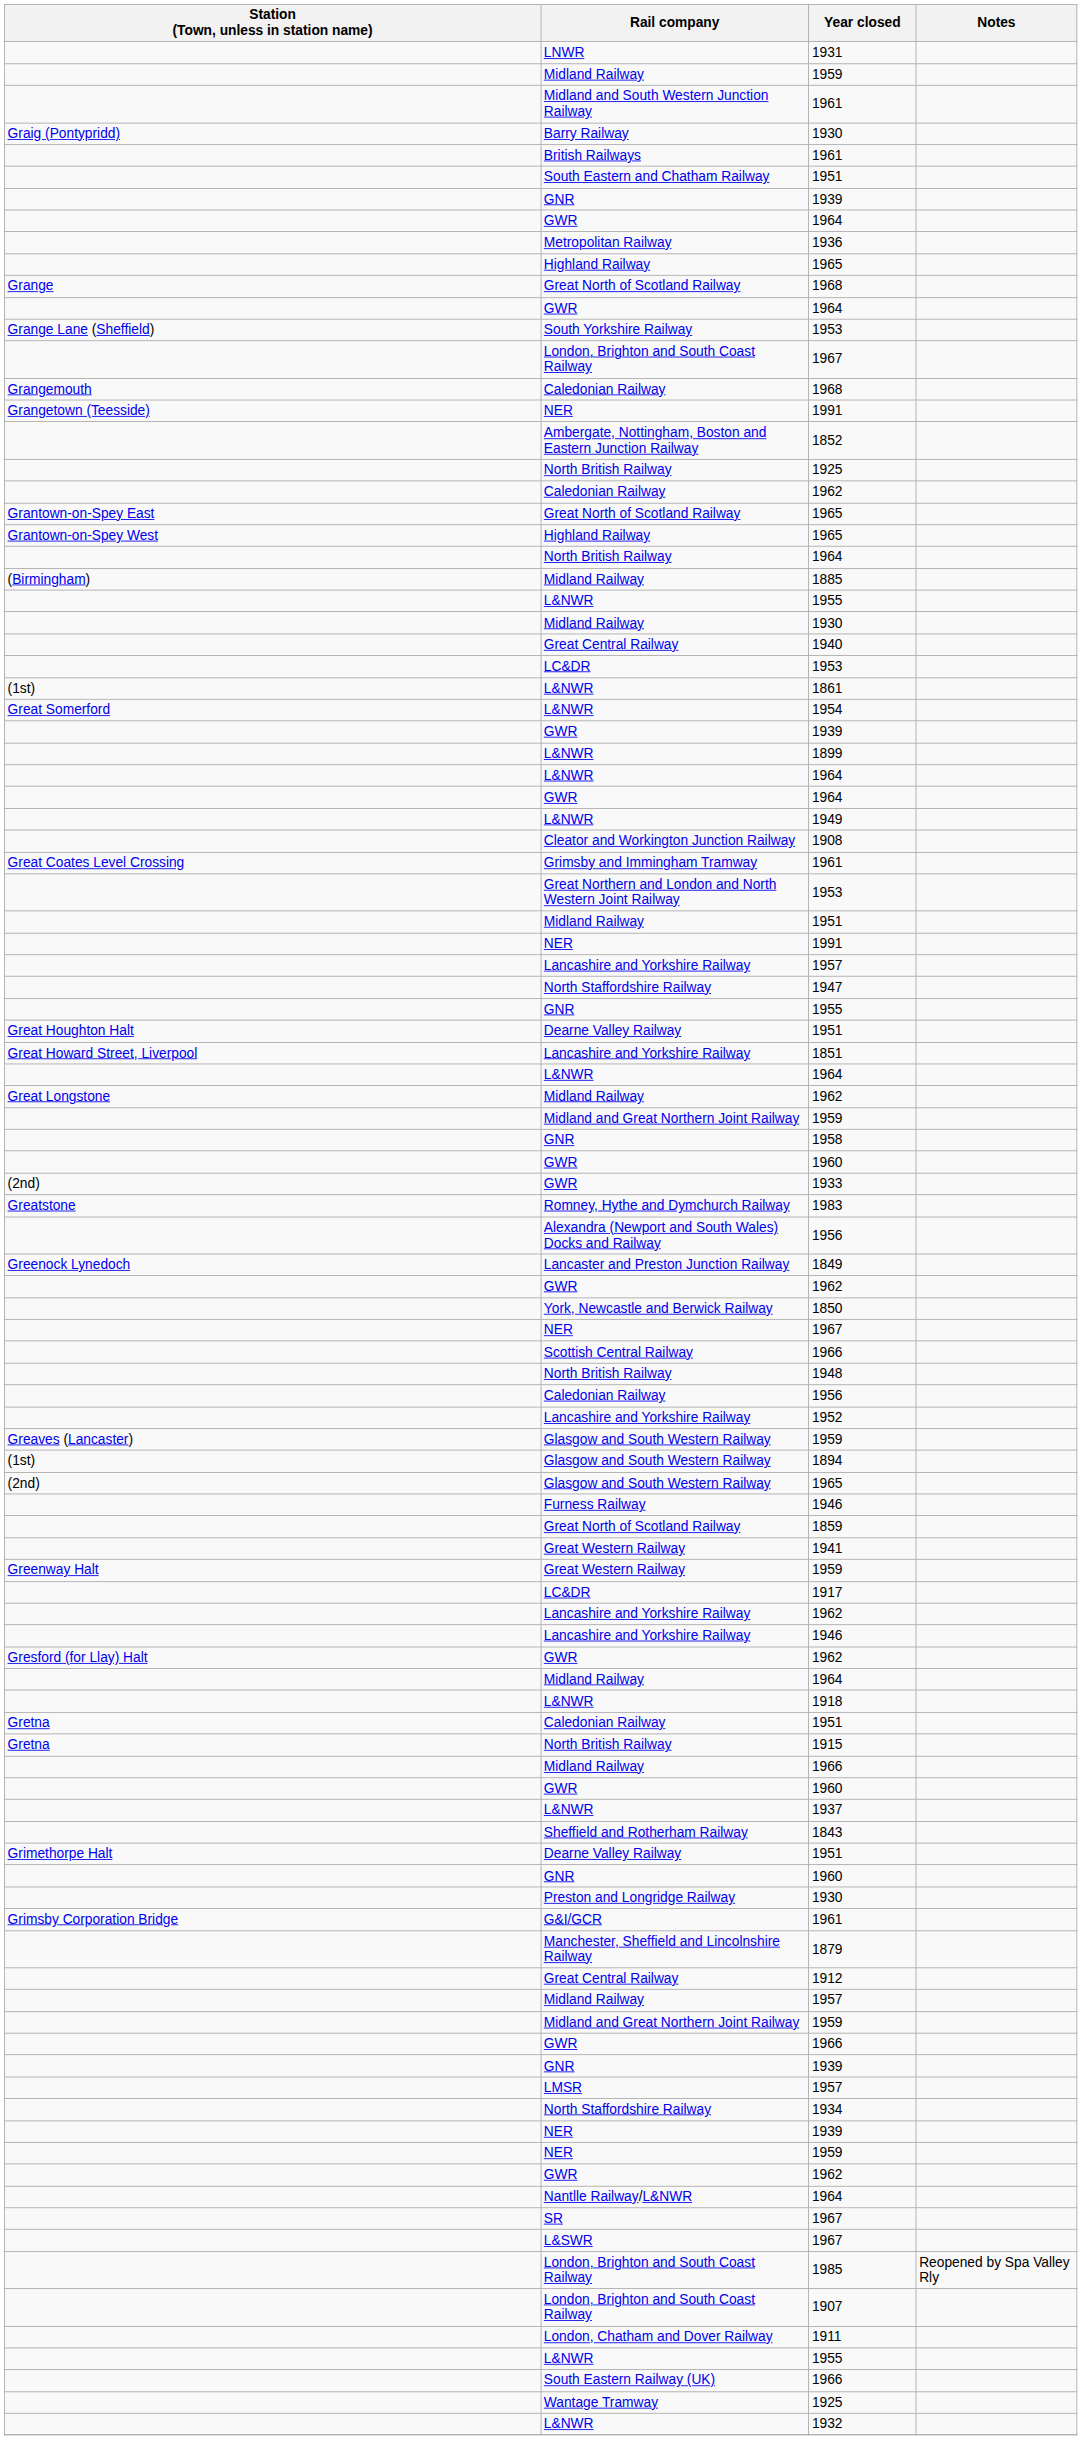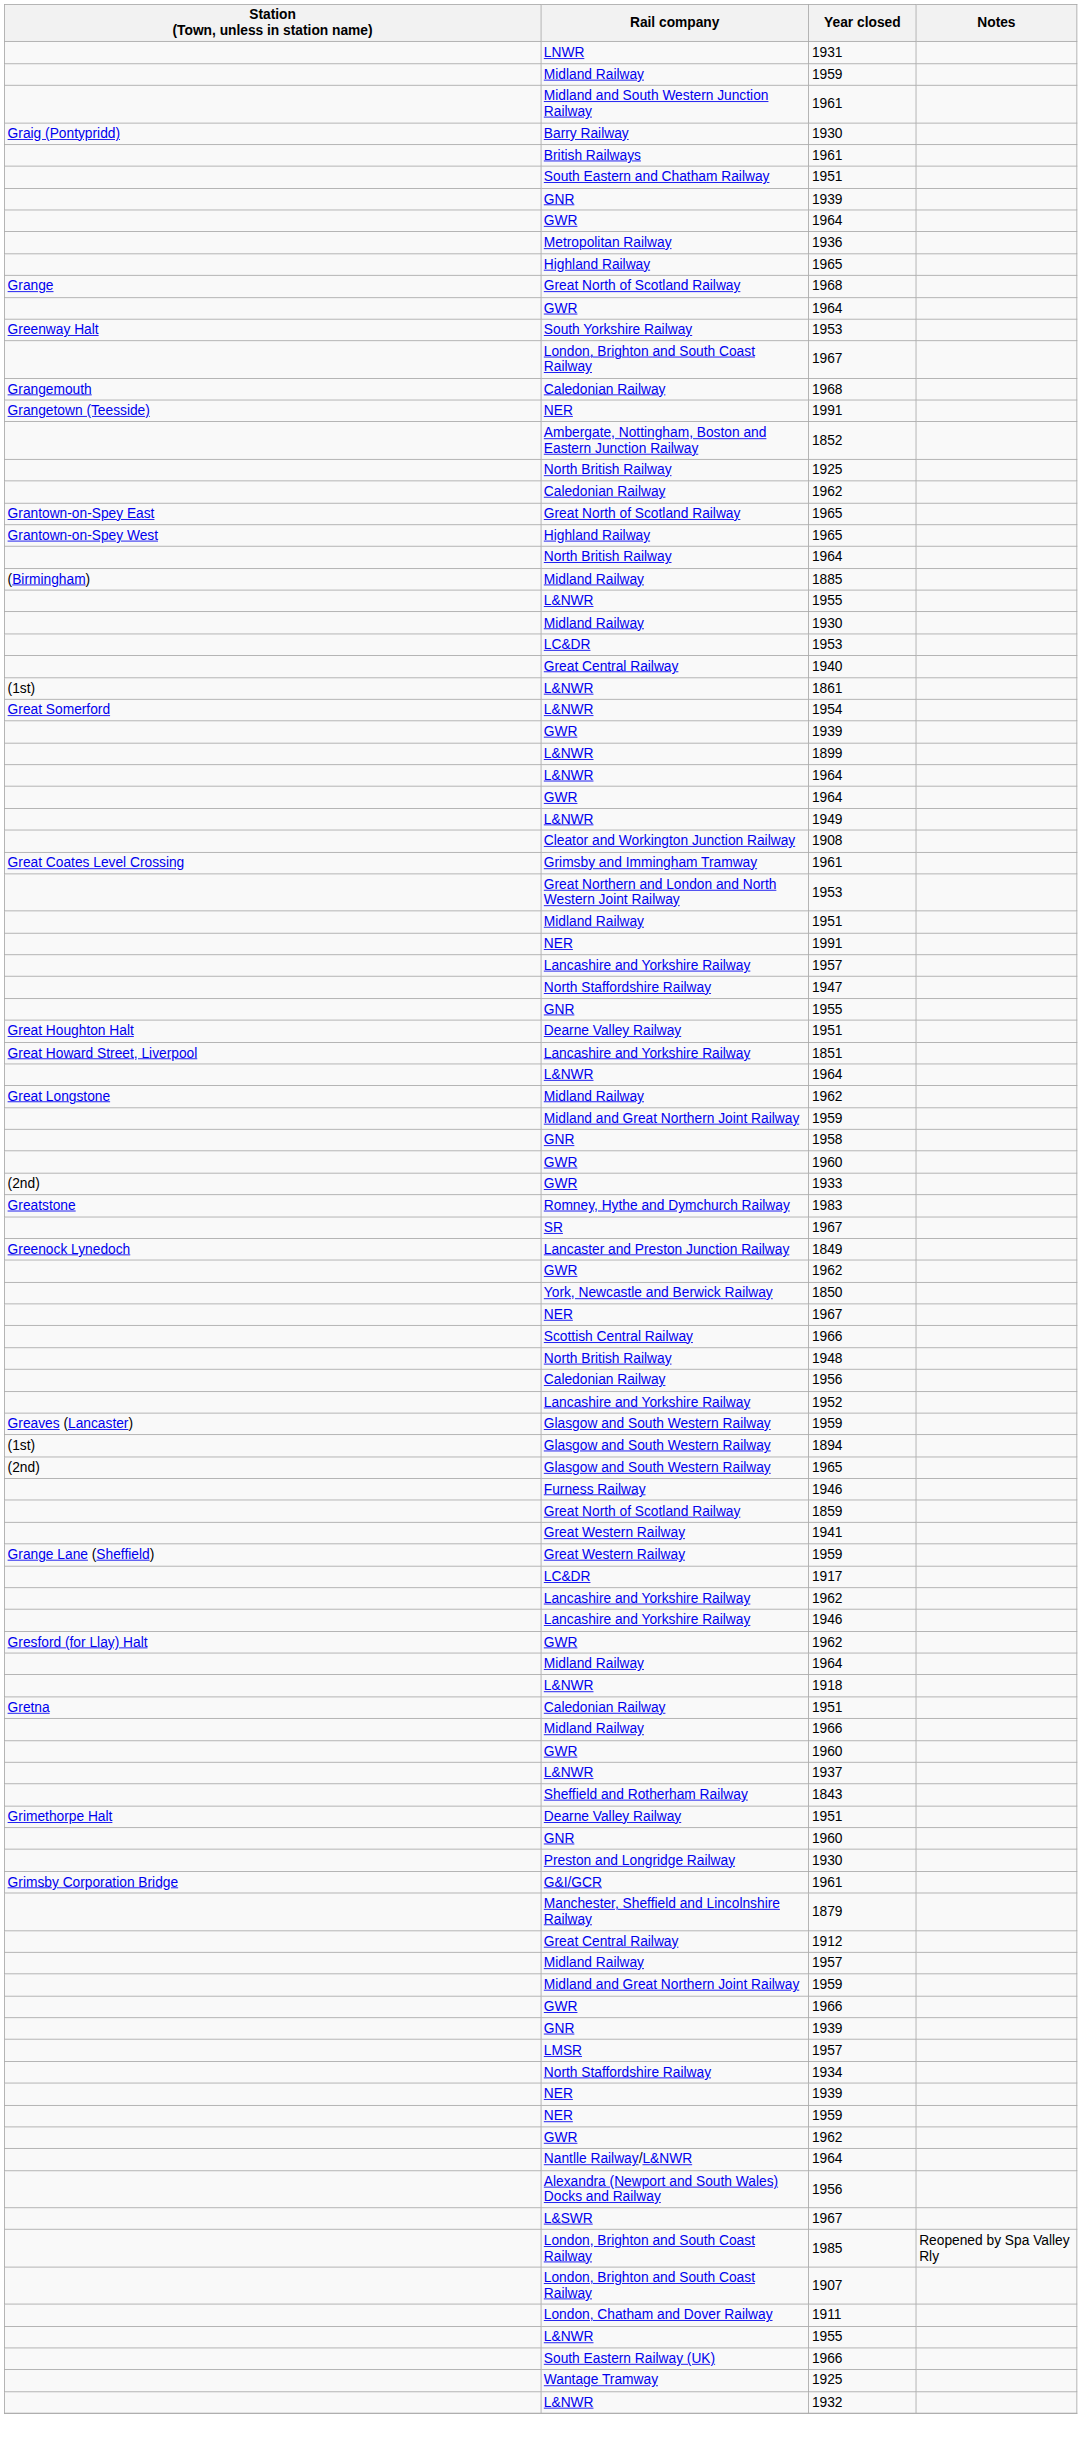 <table class="wikitable sortable">
 <tr>
 <th style="width:50%">Station<br>(Town, unless in station name)</th>
 <th style="width:25%">Rail company</th>
 <th style="width:10%">Year closed</th>
 <th style="width:20%">Notes</th>
 </tr>
 <tr>
 <td></td>
 <td><a href='#'>LNWR</a></td>
 <td>1931</td>
 <td></td>
 </tr>
 <tr>
 <td></td>
 <td><a href='#'>Midland Railway</a></td>
 <td>1959</td>
 <td></td>
 </tr>
 <tr>
 <td></td>
 <td><a href='#'>Midland and South Western Junction Railway</a></td>
 <td>1961</td>
 <td></td>
 </tr>
 <tr>
 <td><a href='#'>Graig (Pontypridd)</a></td>
 <td><a href='#'>Barry Railway</a></td>
 <td>1930</td>
 <td></td>
 </tr>
 <tr>
 <td></td>
 <td><a href='#'>British Railways</a></td>
 <td>1961</td>
 <td></td>
 </tr>
 <tr>
 <td></td>
 <td><a href='#'>South Eastern and Chatham Railway</a></td>
 <td>1951</td>
 <td></td>
 </tr>
 <tr>
 <td></td>
 <td><a href='#'>GNR</a></td>
 <td>1939</td>
 <td></td>
 </tr>
 <tr>
 <td></td>
 <td><a href='#'>GWR</a></td>
 <td>1964</td>
 <td></td>
 </tr>
 <tr>
 <td></td>
 <td><a href='#'>Metropolitan Railway</a></td>
 <td>1936</td>
 <td></td>
 </tr>
 <tr>
 <td></td>
 <td><a href='#'>Highland Railway</a></td>
 <td>1965</td>
 <td></td>
 </tr>
 <tr>
 <td><a href='#'>Grange</a></td>
 <td><a href='#'>Great North of Scotland Railway</a></td>
 <td>1968</td>
 <td></td>
 </tr>
 <tr>
 <td></td>
 <td><a href='#'>GWR</a></td>
 <td>1964</td>
 <td></td>
 </tr>
 <tr>
-<td><a href='#'>Grange Lane</a> (<a href='#'>Sheffield</a>)</td>
+<td><a href='#'>Greenway Halt</a></td>
 <td><a href='#'>South Yorkshire Railway</a></td>
 <td>1953</td>
 <td></td>
 </tr>
 <tr>
 <td></td>
 <td><a href='#'>London, Brighton and South Coast Railway</a></td>
 <td>1967</td>
 <td></td>
 </tr>
 <tr>
 <td><a href='#'>Grangemouth</a></td>
 <td><a href='#'>Caledonian Railway</a></td>
 <td>1968</td>
 <td></td>
 </tr>
 <tr>
 <td><a href='#'>Grangetown (Teesside)</a></td>
 <td><a href='#'>NER</a></td>
 <td>1991</td>
 <td></td>
 </tr>
 <tr>
 <td></td>
 <td><a href='#'>Ambergate, Nottingham, Boston and Eastern Junction Railway</a></td>
 <td>1852</td>
 <td></td>
 </tr>
 <tr>
 <td></td>
 <td><a href='#'>North British Railway</a></td>
 <td>1925</td>
 <td></td>
 </tr>
 <tr>
 <td></td>
 <td><a href='#'>Caledonian Railway</a></td>
 <td>1962</td>
 <td></td>
 </tr>
 <tr>
 <td><a href='#'>Grantown-on-Spey East</a></td>
 <td><a href='#'>Great North of Scotland Railway</a></td>
 <td>1965</td>
 <td></td>
 </tr>
 <tr>
 <td><a href='#'>Grantown-on-Spey West</a></td>
 <td><a href='#'>Highland Railway</a></td>
 <td>1965</td>
 <td></td>
 </tr>
 <tr>
 <td></td>
 <td><a href='#'>North British Railway</a></td>
 <td>1964</td>
 <td></td>
 </tr>
 <tr>
 <td> (<a href='#'>Birmingham</a>)</td>
 <td><a href='#'>Midland Railway</a></td>
 <td>1885</td>
 <td></td>
 </tr>
 <tr>
 <td></td>
 <td><a href='#'>L&NWR</a></td>
 <td>1955</td>
 <td></td>
 </tr>
 <tr>
 <td></td>
 <td><a href='#'>Midland Railway</a></td>
 <td>1930</td>
 <td></td>
 </tr>
 <tr>
 <td></td>
-<td><a href='#'>Great Central Railway</a></td>
-<td>1940</td>
+<td><a href='#'>LC&DR</a></td>
+<td>1953</td>
 <td></td>
 </tr>
 <tr>
 <td></td>
-<td><a href='#'>LC&DR</a></td>
-<td>1953</td>
+<td><a href='#'>Great Central Railway</a></td>
+<td>1940</td>
 <td></td>
 </tr>
 <tr>
 <td> (1st)</td>
 <td><a href='#'>L&NWR</a></td>
 <td>1861</td>
 <td></td>
 </tr>
 <tr>
 <td><a href='#'>Great Somerford</a></td>
 <td><a href='#'>L&NWR</a></td>
 <td>1954</td>
 <td></td>
 </tr>
 <tr>
 <td></td>
 <td><a href='#'>GWR</a></td>
 <td>1939</td>
 <td></td>
 </tr>
 <tr>
 <td></td>
 <td><a href='#'>L&NWR</a></td>
 <td>1899</td>
 <td></td>
 </tr>
 <tr>
 <td></td>
 <td><a href='#'>L&NWR</a></td>
 <td>1964</td>
 <td></td>
 </tr>
 <tr>
 <td></td>
 <td><a href='#'>GWR</a></td>
 <td>1964</td>
 <td></td>
 </tr>
 <tr>
 <td></td>
 <td><a href='#'>L&NWR</a></td>
 <td>1949</td>
 <td></td>
 </tr>
 <tr>
 <td></td>
 <td><a href='#'>Cleator and Workington Junction Railway</a></td>
 <td>1908</td>
 <td></td>
 </tr>
 <tr>
 <td><a href='#'>Great Coates Level Crossing</a></td>
 <td><a href='#'>Grimsby and Immingham Tramway</a></td>
 <td>1961</td>
 <td></td>
 </tr>
 <tr>
 <td></td>
 <td><a href='#'>Great Northern and London and North Western Joint Railway</a></td>
 <td>1953</td>
 <td></td>
 </tr>
 <tr>
 <td></td>
 <td><a href='#'>Midland Railway</a></td>
 <td>1951</td>
 <td></td>
 </tr>
 <tr>
 <td></td>
 <td><a href='#'>NER</a></td>
 <td>1991</td>
 <td></td>
 </tr>
 <tr>
 <td></td>
 <td><a href='#'>Lancashire and Yorkshire Railway</a></td>
 <td>1957</td>
 <td></td>
 </tr>
 <tr>
 <td></td>
 <td><a href='#'>North Staffordshire Railway</a></td>
 <td>1947</td>
 <td></td>
 </tr>
 <tr>
 <td></td>
 <td><a href='#'>GNR</a></td>
 <td>1955</td>
 <td></td>
 </tr>
 <tr>
 <td><a href='#'>Great Houghton Halt</a></td>
 <td><a href='#'>Dearne Valley Railway</a></td>
 <td>1951</td>
 <td></td>
 </tr>
 <tr>
 <td><a href='#'>Great Howard Street, Liverpool</a></td>
 <td><a href='#'>Lancashire and Yorkshire Railway</a></td>
 <td>1851</td>
 <td></td>
 </tr>
 <tr>
 <td></td>
 <td><a href='#'>L&NWR</a></td>
 <td>1964</td>
 <td></td>
 </tr>
 <tr>
 <td><a href='#'>Great Longstone</a></td>
 <td><a href='#'>Midland Railway</a></td>
 <td>1962</td>
 <td></td>
 </tr>
 <tr>
 <td></td>
 <td><a href='#'>Midland and Great Northern Joint Railway</a></td>
 <td>1959</td>
 <td></td>
 </tr>
 <tr>
 <td></td>
 <td><a href='#'>GNR</a></td>
 <td>1958</td>
 <td></td>
 </tr>
 <tr>
 <td></td>
 <td><a href='#'>GWR</a></td>
 <td>1960</td>
 <td></td>
 </tr>
 <tr>
 <td> (2nd)</td>
 <td><a href='#'>GWR</a></td>
 <td>1933</td>
 <td></td>
 </tr>
 <tr>
 <td><a href='#'>Greatstone</a></td>
 <td><a href='#'>Romney, Hythe and Dymchurch Railway</a></td>
 <td>1983</td>
 <td></td>
 </tr>
 <tr>
 <td></td>
-<td><a href='#'>Alexandra (Newport and South Wales) Docks and Railway</a></td>
-<td>1956</td>
+<td><a href='#'>SR</a></td>
+<td>1967</td>
 <td></td>
 </tr>
 <tr>
 <td><a href='#'>Greenock Lynedoch</a></td>
 <td><a href='#'>Lancaster and Preston Junction Railway</a></td>
 <td>1849</td>
 <td></td>
 </tr>
 <tr>
 <td></td>
 <td><a href='#'>GWR</a></td>
 <td>1962</td>
 <td></td>
 </tr>
 <tr>
 <td></td>
 <td><a href='#'>York, Newcastle and Berwick Railway</a></td>
 <td>1850</td>
 <td></td>
 </tr>
 <tr>
 <td></td>
 <td><a href='#'>NER</a></td>
 <td>1967</td>
 <td></td>
 </tr>
 <tr>
 <td></td>
 <td><a href='#'>Scottish Central Railway</a></td>
 <td>1966</td>
 <td></td>
 </tr>
 <tr>
 <td></td>
 <td><a href='#'>North British Railway</a></td>
 <td>1948</td>
 <td></td>
 </tr>
 <tr>
 <td></td>
 <td><a href='#'>Caledonian Railway</a></td>
 <td>1956</td>
 <td></td>
 </tr>
 <tr>
 <td></td>
 <td><a href='#'>Lancashire and Yorkshire Railway</a></td>
 <td>1952</td>
 <td></td>
 </tr>
 <tr>
 <td><a href='#'>Greaves</a> (<a href='#'>Lancaster</a>)</td>
 <td><a href='#'>Glasgow and South Western Railway</a></td>
 <td>1959</td>
 <td></td>
 </tr>
 <tr>
 <td> (1st)</td>
 <td><a href='#'>Glasgow and South Western Railway</a></td>
 <td>1894</td>
 <td></td>
 </tr>
 <tr>
 <td> (2nd)</td>
 <td><a href='#'>Glasgow and South Western Railway</a></td>
 <td>1965</td>
 <td></td>
 </tr>
 <tr>
 <td></td>
 <td><a href='#'>Furness Railway</a></td>
 <td>1946</td>
 <td></td>
 </tr>
 <tr>
 <td></td>
 <td><a href='#'>Great North of Scotland Railway</a></td>
 <td>1859</td>
 <td></td>
 </tr>
 <tr>
 <td></td>
 <td><a href='#'>Great Western Railway</a></td>
 <td>1941</td>
 <td></td>
 </tr>
 <tr>
-<td><a href='#'>Greenway Halt</a></td>
+<td><a href='#'>Grange Lane</a> (<a href='#'>Sheffield</a>)</td>
 <td><a href='#'>Great Western Railway</a></td>
 <td>1959</td>
 <td></td>
 </tr>
 <tr>
 <td></td>
 <td><a href='#'>LC&DR</a></td>
 <td>1917</td>
 <td></td>
 </tr>
 <tr>
 <td></td>
 <td><a href='#'>Lancashire and Yorkshire Railway</a></td>
 <td>1962</td>
 <td></td>
 </tr>
 <tr>
 <td></td>
 <td><a href='#'>Lancashire and Yorkshire Railway</a></td>
 <td>1946</td>
 <td></td>
 </tr>
 <tr>
 <td><a href='#'>Gresford (for Llay) Halt</a></td>
 <td><a href='#'>GWR</a></td>
 <td>1962</td>
 <td></td>
 </tr>
 <tr>
 <td></td>
 <td><a href='#'>Midland Railway</a></td>
 <td>1964</td>
 <td></td>
 </tr>
 <tr>
 <td></td>
 <td><a href='#'>L&NWR</a></td>
 <td>1918</td>
 <td></td>
 </tr>
 <tr>
 <td><a href='#'>Gretna</a></td>
 <td><a href='#'>Caledonian Railway</a></td>
 <td>1951</td>
-<td></td>
-</tr>
-<tr>
-<td><a href='#'>Gretna</a></td>
-<td><a href='#'>North British Railway</a></td>
-<td>1915</td>
 <td></td>
 </tr>
 <tr>
 <td></td>
 <td><a href='#'>Midland Railway</a></td>
 <td>1966</td>
 <td></td>
 </tr>
 <tr>
 <td></td>
 <td><a href='#'>GWR</a></td>
 <td>1960</td>
 <td></td>
 </tr>
 <tr>
 <td></td>
 <td><a href='#'>L&NWR</a></td>
 <td>1937</td>
 <td></td>
 </tr>
 <tr>
 <td></td>
 <td><a href='#'>Sheffield and Rotherham Railway</a></td>
 <td>1843</td>
 <td></td>
 </tr>
 <tr>
 <td><a href='#'>Grimethorpe Halt</a></td>
 <td><a href='#'>Dearne Valley Railway</a></td>
 <td>1951</td>
 <td></td>
 </tr>
 <tr>
 <td></td>
 <td><a href='#'>GNR</a></td>
 <td>1960</td>
 <td></td>
 </tr>
 <tr>
 <td></td>
 <td><a href='#'>Preston and Longridge Railway</a></td>
 <td>1930</td>
 <td></td>
 </tr>
 <tr>
 <td><a href='#'>Grimsby Corporation Bridge</a></td>
 <td><a href='#'>G&I/GCR</a></td>
 <td>1961</td>
 <td></td>
 </tr>
 <tr>
 <td></td>
 <td><a href='#'>Manchester, Sheffield and Lincolnshire Railway</a></td>
 <td>1879</td>
 <td></td>
 </tr>
 <tr>
 <td></td>
 <td><a href='#'>Great Central Railway</a></td>
 <td>1912</td>
 <td></td>
 </tr>
 <tr>
 <td></td>
 <td><a href='#'>Midland Railway</a></td>
 <td>1957</td>
 <td></td>
 </tr>
 <tr>
 <td></td>
 <td><a href='#'>Midland and Great Northern Joint Railway</a></td>
 <td>1959</td>
 <td></td>
 </tr>
 <tr>
 <td></td>
 <td><a href='#'>GWR</a></td>
 <td>1966</td>
 <td></td>
 </tr>
 <tr>
 <td></td>
 <td><a href='#'>GNR</a></td>
 <td>1939</td>
 <td></td>
 </tr>
 <tr>
 <td></td>
 <td><a href='#'>LMSR</a></td>
 <td>1957</td>
 <td></td>
 </tr>
 <tr>
 <td></td>
 <td><a href='#'>North Staffordshire Railway</a></td>
 <td>1934</td>
 <td></td>
 </tr>
 <tr>
 <td></td>
 <td><a href='#'>NER</a></td>
 <td>1939</td>
 <td></td>
 </tr>
 <tr>
 <td></td>
 <td><a href='#'>NER</a></td>
 <td>1959</td>
 <td></td>
 </tr>
 <tr>
 <td></td>
 <td><a href='#'>GWR</a></td>
 <td>1962</td>
 <td></td>
 </tr>
 <tr>
 <td></td>
 <td><a href='#'>Nantlle Railway</a>/<a href='#'>L&NWR</a></td>
 <td>1964</td>
 <td></td>
 </tr>
 <tr>
 <td></td>
-<td><a href='#'>SR</a></td>
-<td>1967</td>
+<td><a href='#'>Alexandra (Newport and South Wales) Docks and Railway</a></td>
+<td>1956</td>
 <td></td>
 </tr>
 <tr>
 <td></td>
 <td><a href='#'>L&SWR</a></td>
 <td>1967</td>
 <td></td>
 </tr>
 <tr>
 <td></td>
 <td><a href='#'>London, Brighton and South Coast Railway</a></td>
 <td>1985</td>
 <td>Reopened by Spa Valley Rly</td>
 </tr>
 <tr>
 <td></td>
 <td><a href='#'>London, Brighton and South Coast Railway</a></td>
 <td>1907</td>
 <td></td>
 </tr>
 <tr>
 <td></td>
 <td><a href='#'>London, Chatham and Dover Railway</a></td>
 <td>1911</td>
 <td></td>
 </tr>
 <tr>
 <td></td>
 <td><a href='#'>L&NWR</a></td>
 <td>1955</td>
 <td></td>
 </tr>
 <tr>
 <td></td>
 <td><a href='#'>South Eastern Railway (UK)</a></td>
 <td>1966</td>
 <td></td>
 </tr>
 <tr>
 <td></td>
 <td><a href='#'>Wantage Tramway</a></td>
 <td>1925</td>
 <td></td>
 </tr>
 <tr>
 <td></td>
 <td><a href='#'>L&NWR</a></td>
 <td>1932</td>
 <td></td>
 </tr>
 <tr>
 </tr>
 </table>
